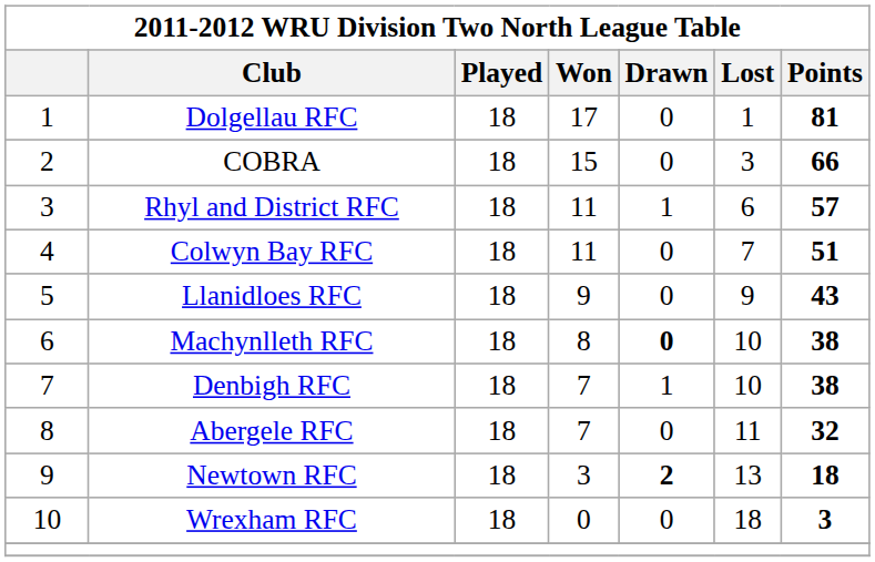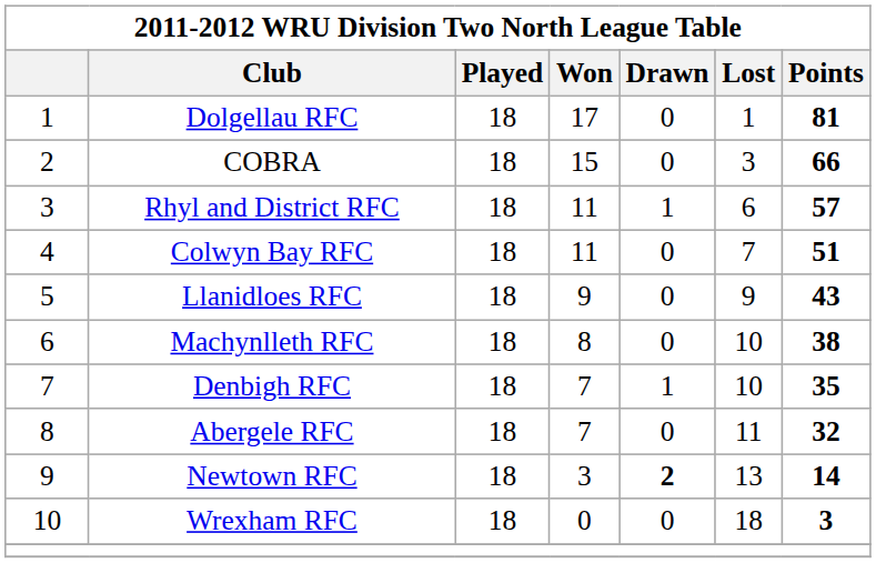 <table class="wikitable" style="float:left; margin-right:15px; text-align: center;">
 <tr>
 <td colspan="12" bgcolor="#FFFFFF" cellpadding="0" cellspacing="0"><strong>2011-2012 WRU Division Two North League Table</strong></td>
 </tr>
 <tr>
 <th bgcolor="#efefef" width="40"></th>
 <th bgcolor="#efefef" width="200">Club</th>
 <th bgcolor="#efefef" width="20">Played</th>
 <th bgcolor="#efefef" width="20">Won</th>
 <th bgcolor="#efefef" width="20">Drawn</th>
 <th bgcolor="#efefef" width="20">Lost</th>
 <th bgcolor="#efefef" width="20">Points</th>
 </tr>
 <tr bgcolor=#ffffff align=center>
 <td>1</td>
 <td><a href='#'>Dolgellau RFC</a></td>
 <td>18</td>
 <td>17</td>
 <td>0</td>
 <td>1</td>
 <td><strong> 81 </strong></td>
 </tr>
 <tr bgcolor=#ffffff align=center>
 <td>2</td>
 <td>COBRA</td>
 <td>18</td>
 <td>15</td>
 <td>0</td>
 <td>3</td>
 <td><strong> 66 </strong></td>
 </tr>
 <tr bgcolor=#ffffff align=center>
 <td>3</td>
 <td><a href='#'>Rhyl and District RFC</a></td>
 <td>18</td>
 <td>11</td>
 <td>1</td>
 <td>6</td>
 <td><strong> 57 </strong></td>
 </tr>
 <tr bgcolor=#ffffff align=center>
 <td>4</td>
 <td><a href='#'>Colwyn Bay RFC</a></td>
 <td>18</td>
 <td>11</td>
 <td>0</td>
 <td>7</td>
 <td><strong> 51 </strong></td>
 </tr>
 <tr bgcolor=#ffffff align=center>
 <td>5</td>
 <td><a href='#'>Llanidloes RFC</a></td>
 <td>18</td>
 <td>9</td>
 <td>0</td>
 <td>9</td>
 <td><strong> 43 </strong></td>
 </tr>
 <tr bgcolor=#ffffff align=center>
 <td>6</td>
 <td><a href='#'>Machynlleth RFC</a></td>
 <td>18</td>
 <td>8</td>
-<td><strong>0</strong></td>
+<td>0</td>
 <td>10</td>
 <td><strong> 38 </strong></td>
 </tr>
 <tr bgcolor=#ffffff align=center>
 <td>7</td>
 <td><a href='#'>Denbigh RFC</a></td>
 <td>18</td>
 <td>7</td>
 <td>1</td>
 <td>10</td>
-<td><strong> 38 </strong></td>
+<td><strong> 35 </strong></td>
 </tr>
 <tr bgcolor=#ffffff align=center>
 <td>8</td>
 <td><a href='#'>Abergele RFC</a></td>
 <td>18</td>
 <td>7</td>
 <td>0</td>
 <td>11</td>
 <td><strong> 32 </strong></td>
 </tr>
 <tr bgcolor=#ffffff align=center>
 <td>9</td>
 <td><a href='#'>Newtown RFC</a></td>
 <td>18</td>
 <td>3</td>
 <td><strong>2</strong></td>
 <td>13</td>
-<td><strong> 18 </strong></td>
+<td><strong> 14 </strong></td>
 </tr>
 <tr bgcolor=#ffffff align=center>
 <td>10</td>
 <td><a href='#'>Wrexham RFC</a></td>
 <td>18</td>
 <td>0</td>
 <td>0</td>
 <td>18</td>
 <td><strong> 3 </strong></td>
 </tr>
 <tr bgcolor=#ffffff align=center>
 </tr>
 <tr>
 <td colspan="12" align="right" bgcolor="#FFFFFF" cellpadding="0" cellspacing="0"><small></small></td>
 </tr>
 <tr>
 </tr>
 </table>
